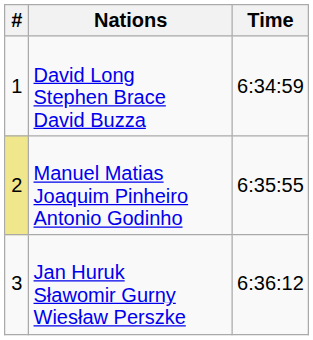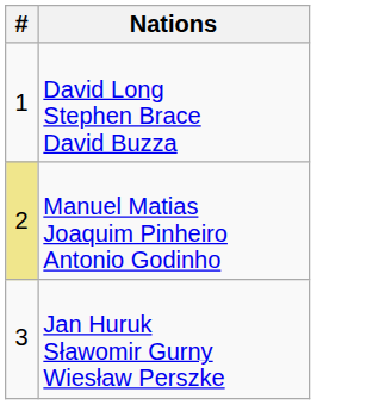 <table class="wikitable" style="text-align:center">
 <tr>
 <th width=8%>#</th>
 <th width=67%>Nations</th>
-<th width=25%>Time</th>
 </tr>
 <tr>
 <td>1</td>
 <td align="left"><br><a href='#'>David Long</a><br><a href='#'>Stephen Brace</a><br><a href='#'>David Buzza</a></td>
-<td>6:34:59</td>
 </tr>
 <tr>
 <td style="background: khaki;">2</td>
 <td align="left"><br><a href='#'>Manuel Matias</a><br><a href='#'>Joaquim Pinheiro</a><br><a href='#'>Antonio Godinho</a></td>
-<td>6:35:55</td>
 </tr>
 <tr>
 <td>3</td>
 <td align="left"><br><a href='#'>Jan Huruk</a><br><a href='#'>Sławomir Gurny</a><br><a href='#'>Wiesław Perszke</a></td>
-<td>6:36:12</td>
 </tr>
 </table>
